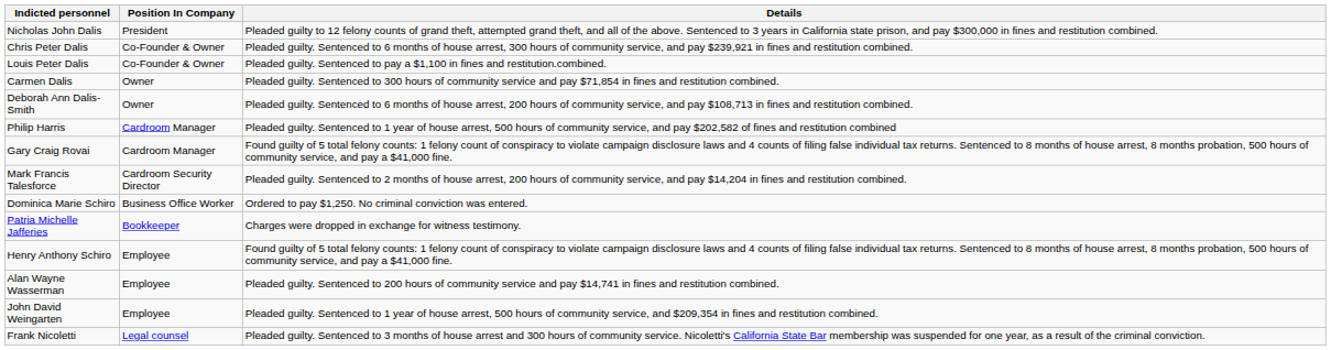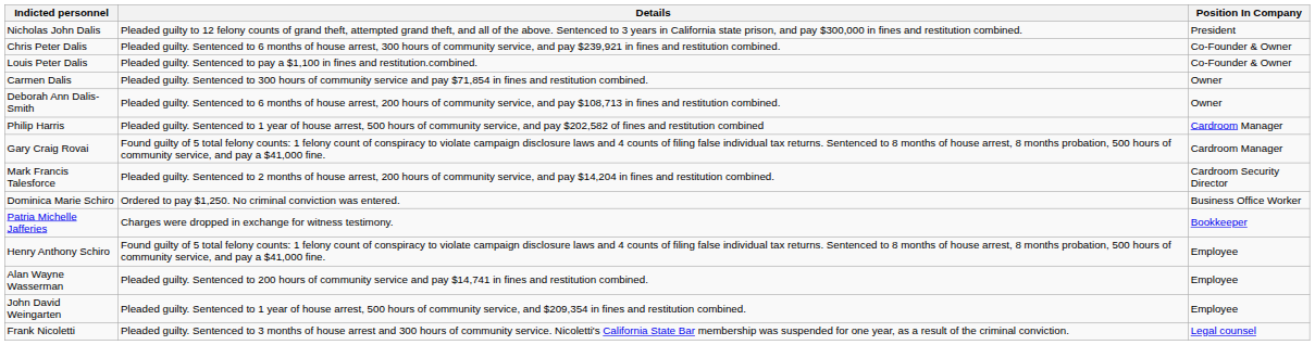 <table class="wikitable sortable">
 <tr>
 <th>Indicted personnel</th>
+<th>Details</th>
 <th>Position In Company</th>
-<th>Details</th>
 </tr>
 <tr>
 <td>Nicholas John Dalis</td>
+<td>Pleaded guilty to 12 felony counts of grand theft, attempted grand theft, and all of the above. Sentenced to 3 years in California state prison, and pay $300,000 in fines and restitution combined.</td>
 <td>President</td>
-<td>Pleaded guilty to 12 felony counts of grand theft, attempted grand theft, and all of the above. Sentenced to 3 years in California state prison, and pay $300,000 in fines and restitution combined.</td>
 </tr>
 <tr>
 <td>Chris Peter Dalis</td>
+<td>Pleaded guilty. Sentenced to 6 months of house arrest, 300 hours of community service, and pay $239,921 in fines and restitution combined.</td>
 <td>Co-Founder & Owner</td>
-<td>Pleaded guilty. Sentenced to 6 months of house arrest, 300 hours of community service, and pay $239,921 in fines and restitution combined.</td>
 </tr>
 <tr>
 <td>Louis Peter Dalis</td>
+<td>Pleaded guilty. Sentenced to pay a $1,100 in fines and restitution.combined.</td>
 <td>Co-Founder & Owner</td>
-<td>Pleaded guilty. Sentenced to pay a $1,100 in fines and restitution.combined.</td>
 </tr>
 <tr>
 <td>Carmen Dalis</td>
+<td>Pleaded guilty. Sentenced to 300 hours of community service and pay $71,854 in fines and restitution combined.</td>
 <td>Owner</td>
-<td>Pleaded guilty. Sentenced to 300 hours of community service and pay $71,854 in fines and restitution combined.</td>
 </tr>
 <tr>
 <td>Deborah Ann Dalis-Smith</td>
+<td>Pleaded guilty. Sentenced to 6 months of house arrest, 200 hours of community service, and pay $108,713 in fines and restitution combined.</td>
 <td>Owner</td>
-<td>Pleaded guilty. Sentenced to 6 months of house arrest, 200 hours of community service, and pay $108,713 in fines and restitution combined.</td>
 </tr>
 <tr>
 <td>Philip Harris</td>
+<td>Pleaded guilty. Sentenced to 1 year of house arrest, 500 hours of community service, and pay $202,582 of fines and restitution combined</td>
 <td><a href='#'>Cardroom</a> Manager</td>
-<td>Pleaded guilty. Sentenced to 1 year of house arrest, 500 hours of community service, and pay $202,582 of fines and restitution combined</td>
 </tr>
 <tr>
 <td>Gary Craig Rovai</td>
+<td>Found guilty of 5 total felony counts: 1 felony count of conspiracy to violate campaign disclosure laws and 4 counts of filing false individual tax returns. Sentenced to 8 months of house arrest, 8 months probation, 500 hours of community service, and pay a $41,000 fine.</td>
 <td>Cardroom Manager</td>
-<td>Found guilty of 5 total felony counts: 1 felony count of conspiracy to violate campaign disclosure laws and 4 counts of filing false individual tax returns. Sentenced to 8 months of house arrest, 8 months probation, 500 hours of community service, and pay a $41,000 fine.</td>
 </tr>
 <tr>
 <td>Mark Francis Talesforce</td>
+<td>Pleaded guilty. Sentenced to 2 months of house arrest, 200 hours of community service, and pay $14,204 in fines and restitution combined.</td>
 <td>Cardroom Security Director</td>
-<td>Pleaded guilty. Sentenced to 2 months of house arrest, 200 hours of community service, and pay $14,204 in fines and restitution combined.</td>
 </tr>
 <tr>
 <td>Dominica Marie Schiro</td>
+<td>Ordered to pay $1,250. No criminal conviction was entered.</td>
 <td>Business Office Worker</td>
-<td>Ordered to pay $1,250. No criminal conviction was entered.</td>
 </tr>
 <tr>
 <td><a href='#'>Patria Michelle Jafferies</a></td>
+<td>Charges were dropped in exchange for witness testimony.</td>
 <td><a href='#'>Bookkeeper</a></td>
-<td>Charges were dropped in exchange for witness testimony.</td>
 </tr>
 <tr>
 <td>Henry Anthony Schiro</td>
+<td>Found guilty of 5 total felony counts: 1 felony count of conspiracy to violate campaign disclosure laws and 4 counts of filing false individual tax returns. Sentenced to 8 months of house arrest, 8 months probation, 500 hours of community service, and pay a $41,000 fine.</td>
 <td>Employee</td>
-<td>Found guilty of 5 total felony counts: 1 felony count of conspiracy to violate campaign disclosure laws and 4 counts of filing false individual tax returns. Sentenced to 8 months of house arrest, 8 months probation, 500 hours of community service, and pay a $41,000 fine.</td>
 </tr>
 <tr>
 <td>Alan Wayne Wasserman</td>
+<td>Pleaded guilty. Sentenced to 200 hours of community service and pay $14,741 in fines and restitution combined.</td>
 <td>Employee</td>
-<td>Pleaded guilty. Sentenced to 200 hours of community service and pay $14,741 in fines and restitution combined.</td>
 </tr>
 <tr>
 <td>John David Weingarten</td>
+<td>Pleaded guilty. Sentenced to 1 year of house arrest, 500 hours of community service, and $209,354 in fines and restitution combined.</td>
 <td>Employee</td>
-<td>Pleaded guilty. Sentenced to 1 year of house arrest, 500 hours of community service, and $209,354 in fines and restitution combined.</td>
 </tr>
 <tr>
 <td>Frank Nicoletti</td>
+<td>Pleaded guilty. Sentenced to 3 months of house arrest and 300 hours of community service. Nicoletti's <a href='#'>California State Bar</a> membership was suspended for one year, as a result of the criminal conviction.</td>
 <td><a href='#'>Legal counsel</a></td>
-<td>Pleaded guilty. Sentenced to 3 months of house arrest and 300 hours of community service. Nicoletti's <a href='#'>California State Bar</a> membership was suspended for one year, as a result of the criminal conviction.</td>
 </tr>
 </table>
